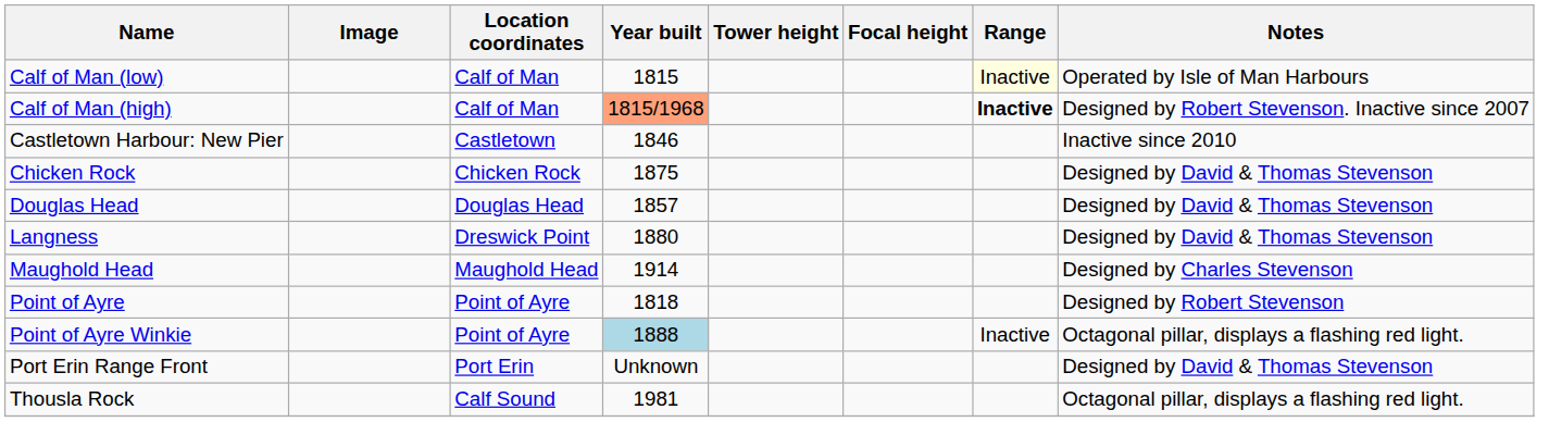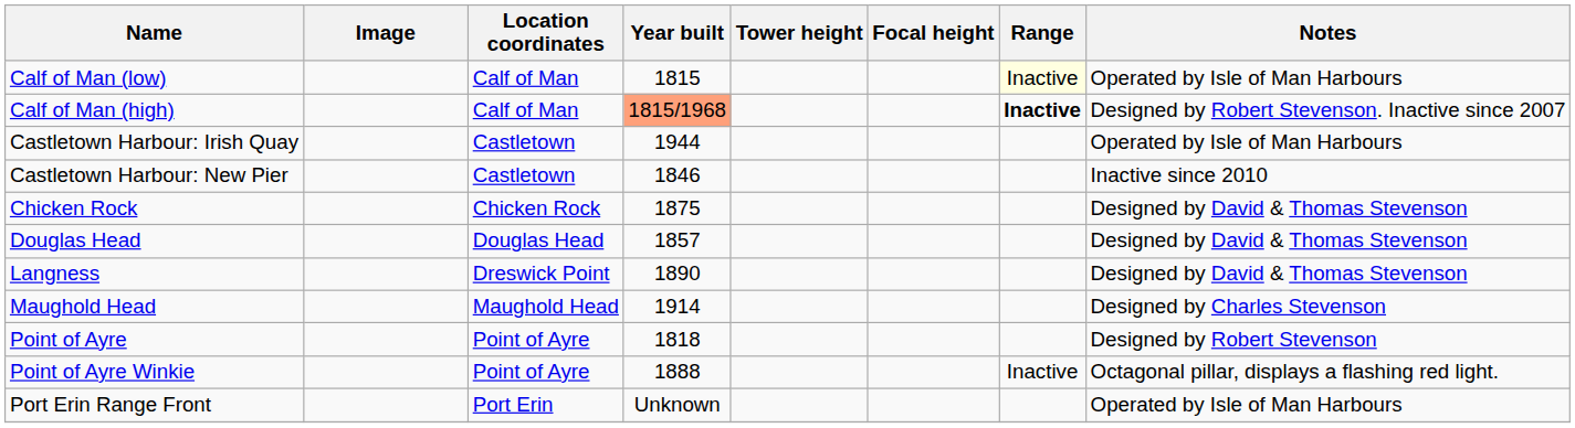 <table class="wikitable sortable">
 <tr>
 <th>Name</th>
 <th class="unsortable" align="center" width="120px">Image</th>
 <th>Location <br> coordinates</th>
 <th data-sort-type="number">Year built</th>
 <th data-sort-type="number">Tower height</th>
 <th data-sort-type="number">Focal height</th>
 <th data-sort-type="number">Range</th>
 <th>Notes</th>
 </tr>
 <tr ---->
 <td><a href='#'>Calf of Man (low)</a></td>
 <td></td>
 <td><a href='#'>Calf of Man</a><br></td>
 <td align="center">1815</td>
 <td align="center"></td>
 <td align="center"></td>
 <td align="center" style="background: lightyellow;">Inactive</td>
 <td>Operated by Isle of Man Harbours</td>
 </tr>
 <tr>
 <td><a href='#'>Calf of Man (high)</a></td>
 <td></td>
 <td><a href='#'>Calf of Man</a><br></td>
 <td align="center" style="background: lightsalmon;">1815/1968</td>
 <td align="center"></td>
 <td align="center"></td>
 <td align="center"><strong>Inactive</strong></td>
 <td>Designed by <a href='#'>Robert Stevenson</a>. Inactive since 2007</td>
+</tr>
+<tr>
+<td>Castletown Harbour: Irish Quay</td>
+<td></td>
+<td><a href='#'>Castletown</a><br></td>
+<td align="center">1944</td>
+<td align="center"></td>
+<td align="center"></td>
+<td align="center"></td>
+<td>Operated by Isle of Man Harbours</td>
 </tr>
 <tr ->
 <td>Castletown Harbour: New Pier</td>
 <td></td>
 <td><a href='#'>Castletown</a><br></td>
 <td align="center">1846</td>
 <td align="center"></td>
 <td align="center"></td>
 <td align="center"></td>
 <td>Inactive since 2010</td>
 </tr>
 <tr ->
 <td><a href='#'>Chicken Rock</a></td>
 <td></td>
 <td><a href='#'>Chicken Rock</a><br></td>
 <td align="center">1875</td>
 <td align="center"></td>
 <td align="center"></td>
 <td align="center"></td>
 <td>Designed by <a href='#'>David</a> & <a href='#'>Thomas Stevenson</a></td>
 </tr>
 <tr ->
 <td><a href='#'>Douglas Head</a></td>
 <td></td>
 <td><a href='#'>Douglas Head</a><br></td>
 <td align="center">1857</td>
 <td align="center"></td>
 <td align="center"></td>
 <td align="center"></td>
 <td>Designed by <a href='#'>David</a> & <a href='#'>Thomas Stevenson</a></td>
 </tr>
 <tr ->
 <td><a href='#'>Langness</a></td>
 <td></td>
 <td><a href='#'>Dreswick Point</a><br></td>
-<td align="center">1880</td>
+<td align="center">1890</td>
 <td align="center"></td>
 <td align="center"></td>
 <td align="center"></td>
 <td>Designed by <a href='#'>David</a> & <a href='#'>Thomas Stevenson</a></td>
 </tr>
 <tr ->
 <td><a href='#'>Maughold Head</a></td>
 <td></td>
 <td><a href='#'>Maughold Head</a><br></td>
 <td align="center">1914</td>
 <td align="center"></td>
 <td align="center"></td>
 <td align="center"></td>
 <td>Designed by <a href='#'>Charles Stevenson</a></td>
 </tr>
 <tr ->
 <td><a href='#'>Point of Ayre</a></td>
 <td></td>
 <td><a href='#'>Point of Ayre</a><br></td>
 <td align="center">1818</td>
 <td align="center"></td>
 <td align="center"></td>
 <td align="center"></td>
 <td>Designed by <a href='#'>Robert Stevenson</a></td>
 </tr>
 <tr ->
 <td><a href='#'>Point of Ayre Winkie</a></td>
 <td></td>
 <td><a href='#'>Point of Ayre</a><br></td>
-<td align="center" style="background: lightblue;">1888</td>
+<td align="center">1888</td>
 <td align="center"></td>
 <td align="center"></td>
 <td align="center">Inactive</td>
 <td>Octagonal pillar, displays a flashing red light.</td>
 </tr>
 <tr ->
 <td>Port Erin Range Front</td>
 <td></td>
 <td><a href='#'>Port Erin</a><br></td>
 <td align="center">Unknown</td>
 <td align="center"></td>
 <td align="center"></td>
 <td align="center"></td>
-<td>Designed by <a href='#'>David</a> & <a href='#'>Thomas Stevenson</a></td>
-</tr>
-<tr ->
-<td>Thousla Rock</td>
-<td></td>
-<td><a href='#'>Calf Sound</a><br></td>
-<td align="center">1981</td>
-<td align="center"></td>
-<td align="center"></td>
-<td align="center"></td>
-<td>Octagonal pillar, displays a flashing red light.</td>
+<td>Operated by Isle of Man Harbours</td>
 </tr>
 <tr ->
 </tr>
 </table>
